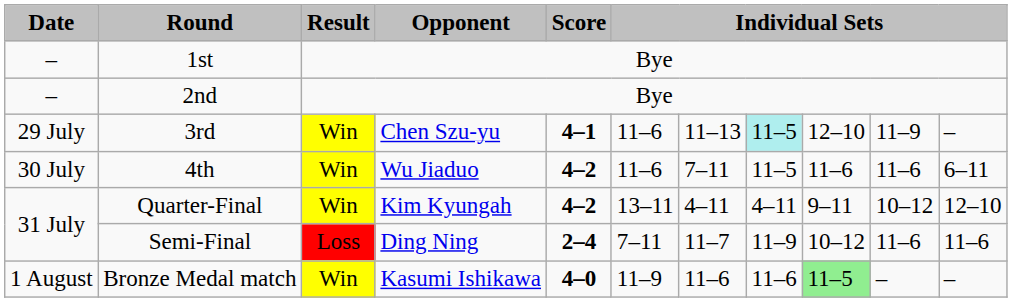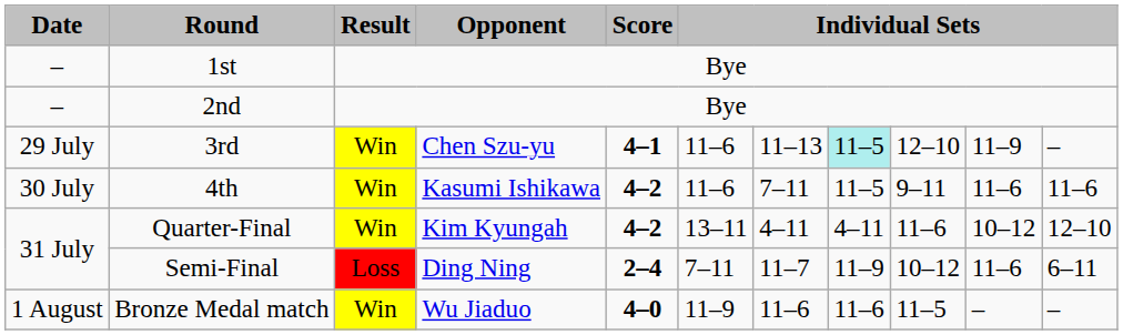 <table class="wikitable">
 <tr>
 <td bgcolor="silver" align="center" valign="middle"><strong>Date</strong></td>
 <td bgcolor="silver" align="center" valign="middle"><strong>Round</strong></td>
 <td bgcolor="silver" align="center" valign="middle"><strong>Result</strong></td>
 <td bgcolor="silver" align="center" valign="middle"><strong>Opponent</strong></td>
 <td bgcolor="silver" align="center" valign="middle"><strong>Score</strong></td>
 <td bgcolor="silver" align="center" valign="middle" colspan ="8"><strong>Individual Sets</strong></td>
 </tr>
 <tr>
 <td align="center">–</td>
 <td align="center">1st</td>
 <td colspan ="12" align="center">Bye</td>
 </tr>
 <tr>
 <td align="center">–</td>
 <td align="center">2nd</td>
 <td colspan ="12" align="center">Bye</td>
 </tr>
 <tr>
 <td align="center">29 July</td>
 <td align="center">3rd</td>
 <td bgcolor="yellow" align="center">Win</td>
 <td> <a href='#'>Chen Szu-yu</a></td>
 <td align="center"><strong>4–1</strong></td>
 <td>11–6</td>
 <td>11–13</td>
 <td style="background: paleturquoise;">11–5</td>
 <td>12–10</td>
 <td>11–9</td>
 <td>–</td>
 </tr>
 <tr>
 <td align="center">30 July</td>
 <td align="center">4th</td>
 <td bgcolor="yellow" align="center">Win</td>
-<td> <a href='#'>Wu Jiaduo</a></td>
+<td> <a href='#'>Kasumi Ishikawa</a></td>
 <td align="center"><strong>4–2</strong></td>
 <td>11–6</td>
 <td>7–11</td>
 <td>11–5</td>
+<td>9–11</td>
 <td>11–6</td>
 <td>11–6</td>
-<td>6–11</td>
 </tr>
 <tr>
 <td rowspan=2 align="center">31 July</td>
 <td align="center">Quarter-Final</td>
 <td bgcolor="yellow" align="center">Win</td>
 <td> <a href='#'>Kim Kyungah</a></td>
 <td align="center"><strong>4–2</strong></td>
 <td>13–11</td>
 <td>4–11</td>
 <td>4–11</td>
-<td>9–11</td>
+<td>11–6</td>
 <td>10–12</td>
 <td>12–10</td>
 </tr>
 <tr>
 <td align="center">Semi-Final</td>
 <td bgcolor="red" align="center">Loss</td>
 <td> <a href='#'>Ding Ning</a></td>
 <td align="center"><strong>2–4</strong></td>
 <td>7–11</td>
 <td>11–7</td>
 <td>11–9</td>
 <td>10–12</td>
 <td>11–6</td>
-<td>11–6</td>
+<td>6–11</td>
 </tr>
 <tr>
 <td align="center">1 August</td>
 <td align="center">Bronze Medal match</td>
 <td bgcolor="yellow" align="center">Win</td>
-<td> <a href='#'>Kasumi Ishikawa</a></td>
+<td> <a href='#'>Wu Jiaduo</a></td>
 <td align="center"><strong>4–0</strong></td>
 <td>11–9</td>
 <td>11–6</td>
 <td>11–6</td>
-<td style="background: lightgreen;">11–5</td>
+<td>11–5</td>
 <td>–</td>
 <td>–</td>
 </tr>
 </table>
